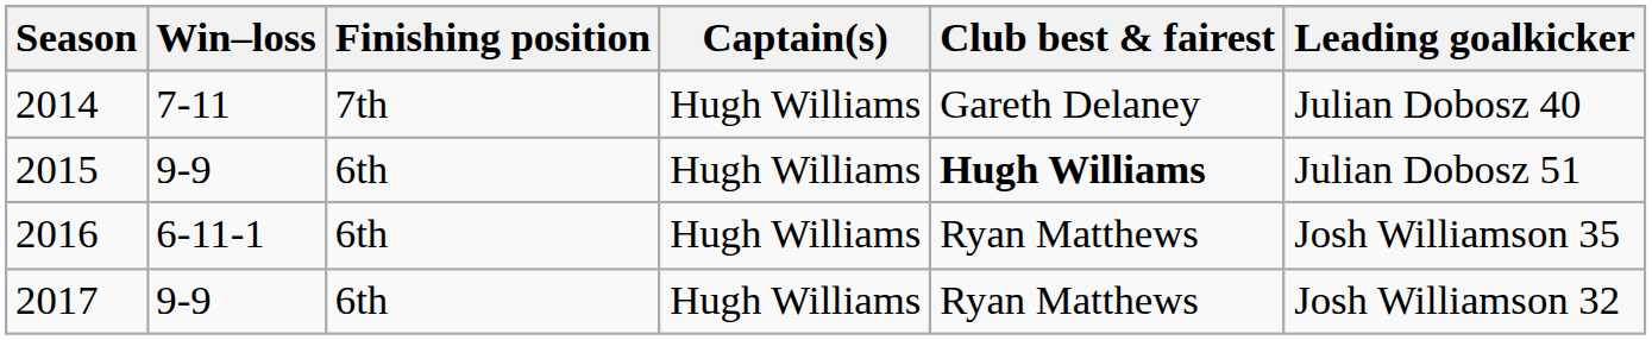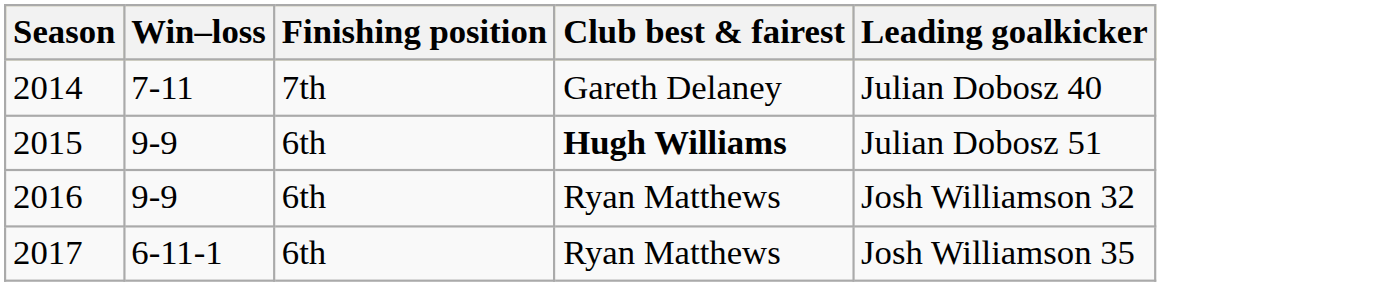 <table class="wikitable">
 <tr style="background:#bdb76b;">
 <th>Season</th>
 <th>Win–loss</th>
 <th>Finishing position</th>
-<th>Captain(s)</th>
 <th>Club best & fairest</th>
 <th>Leading goalkicker</th>
 </tr>
 <tr>
 <td>2014</td>
 <td>7-11</td>
 <td>7th</td>
-<td>Hugh Williams</td>
 <td>Gareth Delaney</td>
 <td>Julian Dobosz 40</td>
 </tr>
 <tr>
 <td>2015</td>
 <td>9-9</td>
 <td>6th</td>
-<td>Hugh Williams</td>
 <td><strong>Hugh Williams</strong></td>
 <td>Julian Dobosz 51</td>
 </tr>
 <tr>
 <td>2016</td>
+<td>9-9</td>
+<td>6th</td>
+<td>Ryan Matthews</td>
+<td>Josh Williamson 32</td>
+</tr>
+<tr>
+<td>2017</td>
 <td>6-11-1</td>
 <td>6th</td>
-<td>Hugh Williams</td>
 <td>Ryan Matthews</td>
 <td>Josh Williamson 35</td>
 </tr>
-<tr>
-<td>2017</td>
-<td>9-9</td>
-<td>6th</td>
-<td>Hugh Williams</td>
-<td>Ryan Matthews</td>
-<td>Josh Williamson 32</td>
-</tr>
 </table>
